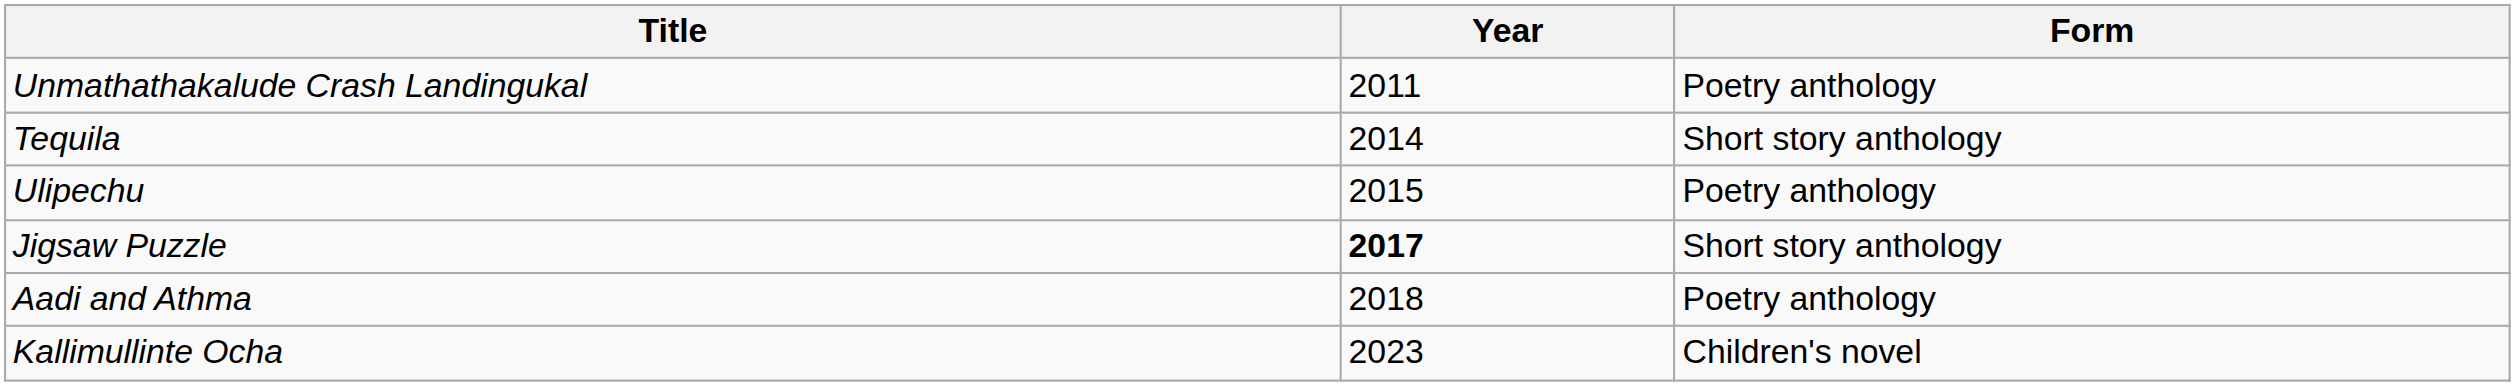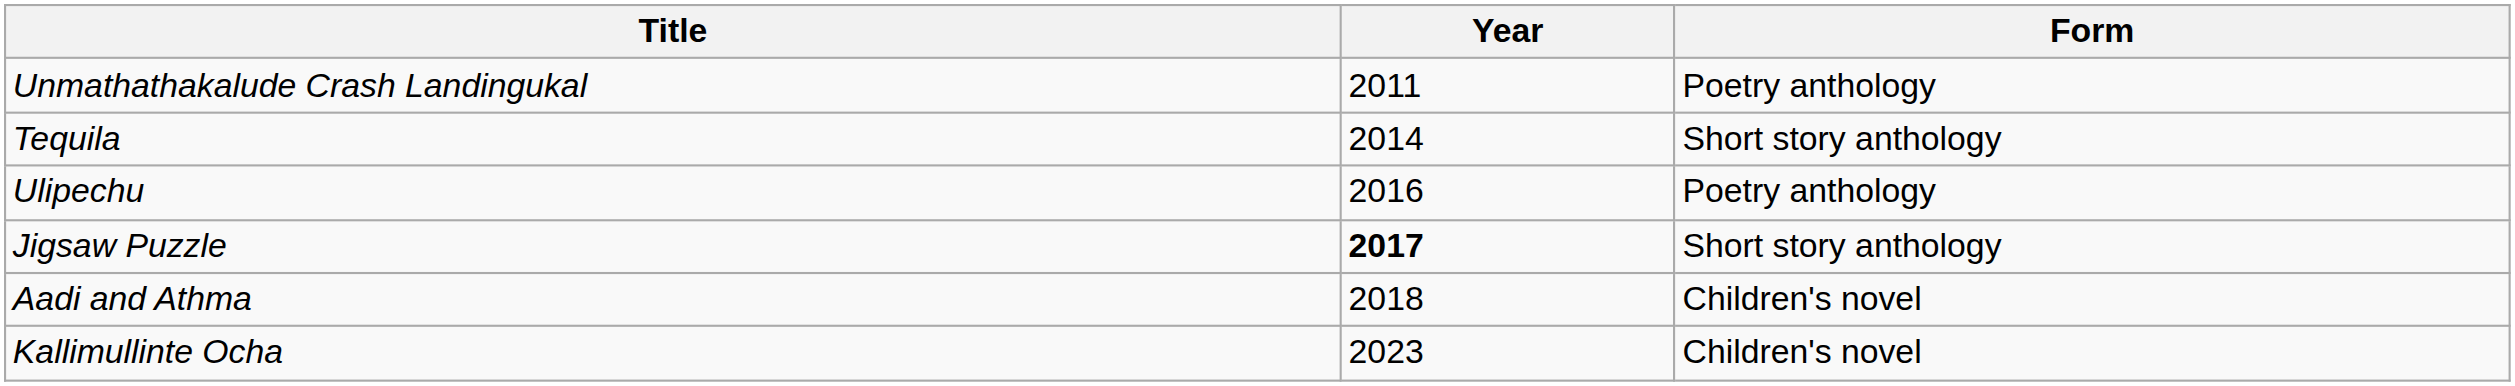 <table class="wikitable plainrowheaders sortable" style="width:75%">
 <tr>
 <th scope="col" style="width:40%">Title</th>
 <th scope="col" style="width:10%">Year</th>
 <th scope="col" style="width:25%">Form</th>
 </tr>
 <tr>
 <td><em>Unmathathakalude Crash Landingukal</em></td>
 <td>2011</td>
 <td>Poetry anthology</td>
 </tr>
 <tr>
 <td><em>Tequila</em></td>
 <td>2014</td>
 <td>Short story anthology</td>
 </tr>
 <tr>
 <td><em>Ulipechu</em></td>
-<td>2015</td>
+<td>2016</td>
 <td>Poetry anthology</td>
 </tr>
 <tr>
 <td><em>Jigsaw Puzzle</em></td>
 <td><strong>2017</strong></td>
 <td>Short story anthology</td>
 </tr>
 <tr>
 <td><em>Aadi and Athma</em></td>
 <td>2018</td>
-<td>Poetry anthology</td>
+<td>Children's novel</td>
 </tr>
 <tr>
 <td><em>Kallimullinte Ocha</em></td>
 <td>2023</td>
 <td>Children's novel</td>
 </tr>
 </table>
